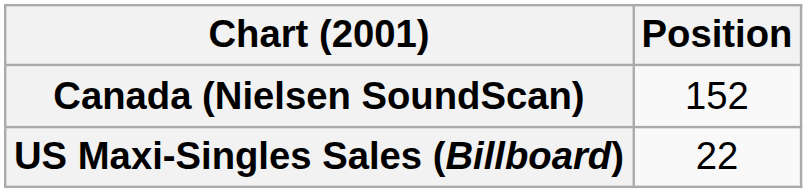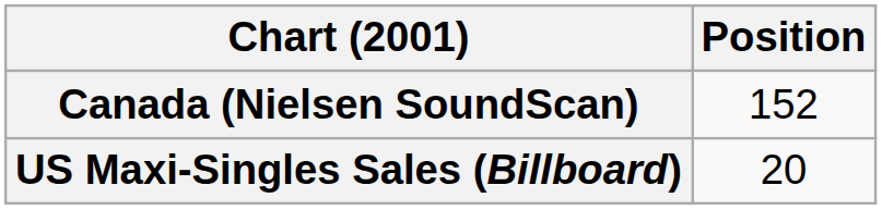 <table class="wikitable plainrowheaders" style="text-align:center">
 <tr>
 <th scope="col">Chart (2001)</th>
 <th scope="col">Position</th>
 </tr>
 <tr>
 <th scope="row">Canada (Nielsen SoundScan)</th>
 <td>152</td>
 </tr>
 <tr>
 <th scope="row">US Maxi-Singles Sales (<em>Billboard</em>)</th>
-<td>22</td>
+<td>20</td>
 </tr>
 </table>
